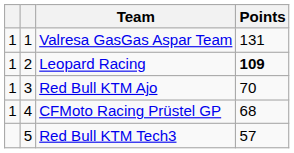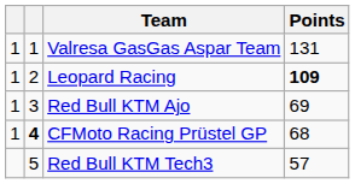 <table class="wikitable" style="font-size: 85%;">
 <tr>
 <th></th>
 <th></th>
 <th>Team</th>
 <th>Points</th>
 </tr>
 <tr>
 <td> 1</td>
 <td align=center>1</td>
 <td> <a href='#'>Valresa GasGas Aspar Team</a></td>
 <td align=left>131</td>
 </tr>
 <tr>
 <td> 1</td>
 <td align=center>2</td>
 <td> <a href='#'>Leopard Racing</a></td>
 <td align=left><strong>109</strong></td>
 </tr>
 <tr>
 <td> 1</td>
 <td align=center>3</td>
 <td> <a href='#'>Red Bull KTM Ajo</a></td>
-<td align=left>70</td>
+<td align=left>69</td>
 </tr>
 <tr>
 <td> 1</td>
-<td align=center>4</td>
+<td align=center><strong>4</strong></td>
 <td> <a href='#'>CFMoto Racing Prüstel GP</a></td>
 <td align=left>68</td>
 </tr>
 <tr>
 <td></td>
 <td align=center>5</td>
 <td> <a href='#'>Red Bull KTM Tech3</a></td>
 <td align=left>57</td>
 </tr>
 </table>
